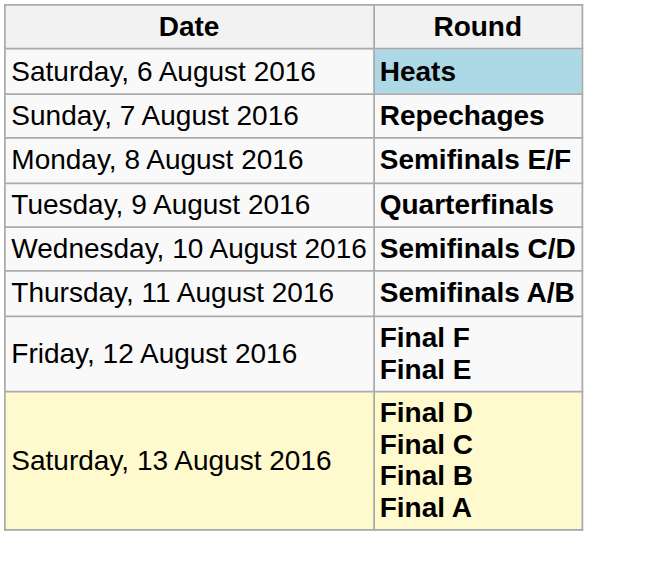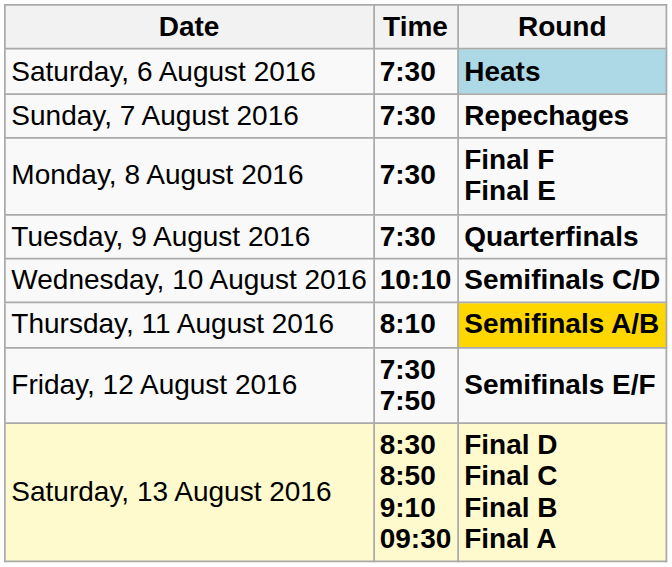 <table class="wikitable">
 <tr>
 <th>Date</th>
+<th>Time</th>
 <th>Round</th>
 </tr>
 <tr>
 <td>Saturday, 6 August 2016</td>
+<td><strong>7:30</strong></td>
 <td style="background: lightblue;"><strong>Heats</strong></td>
 </tr>
 <tr>
 <td>Sunday, 7 August 2016</td>
+<td><strong>7:30</strong></td>
 <td><strong>Repechages</strong></td>
 </tr>
 <tr>
 <td>Monday, 8 August 2016</td>
-<td><strong>Semifinals E/F</strong></td>
+<td><strong>7:30</strong></td>
+<td><strong>Final F</strong><br><strong>Final E</strong></td>
 </tr>
 <tr>
 <td>Tuesday, 9 August 2016</td>
+<td><strong>7:30</strong></td>
 <td><strong>Quarterfinals</strong></td>
 </tr>
 <tr>
 <td>Wednesday, 10 August 2016</td>
+<td><strong>10:10</strong></td>
 <td><strong>Semifinals C/D</strong></td>
 </tr>
 <tr>
 <td>Thursday, 11 August 2016</td>
-<td><strong>Semifinals A/B</strong></td>
+<td><strong>8:10</strong></td>
+<td style="background: gold;"><strong>Semifinals A/B</strong></td>
 </tr>
 <tr>
 <td>Friday, 12 August 2016</td>
-<td><strong>Final F</strong><br><strong>Final E</strong></td>
+<td><strong>7:30</strong><br><strong>7:50</strong></td>
+<td><strong>Semifinals E/F</strong></td>
 </tr>
 <tr style=background:lemonchiffon>
 <td>Saturday, 13 August 2016</td>
+<td><strong>8:30</strong><br><strong>8:50</strong><br><strong>9:10</strong><br><strong>09:30</strong></td>
 <td><strong>Final D</strong><br><strong>Final C</strong><br><strong>Final B</strong><br><strong>Final A</strong></td>
 </tr>
 </table>
